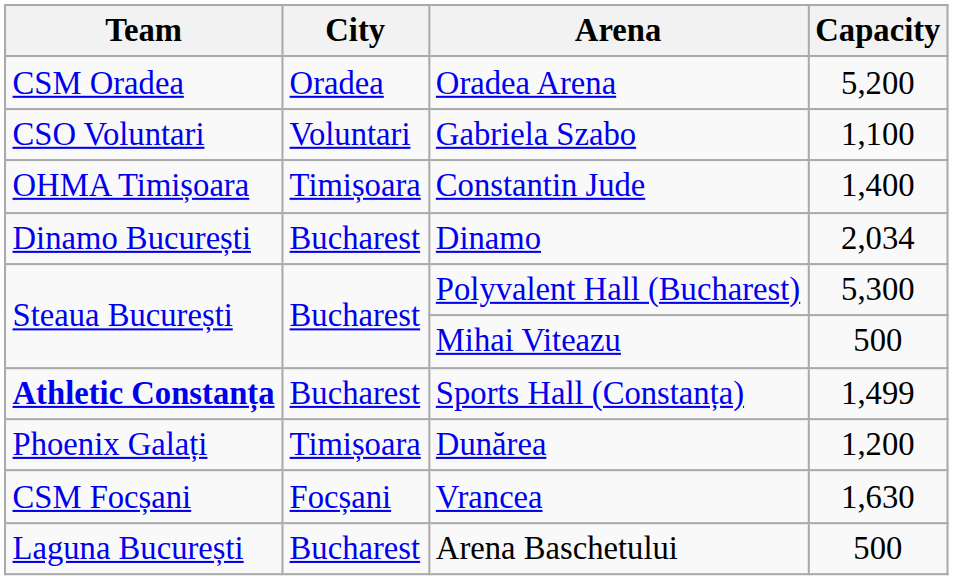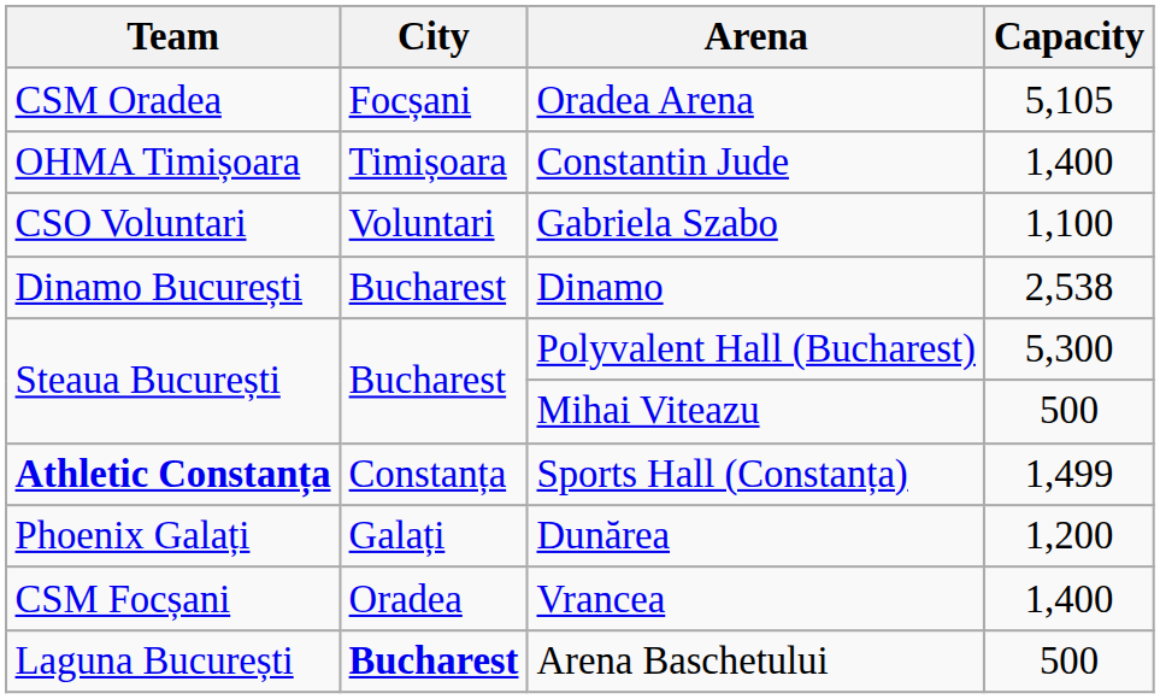 <table class="wikitable sortable">
 <tr>
 <th>Team</th>
 <th>City</th>
 <th>Arena</th>
 <th>Capacity</th>
 </tr>
 <tr>
 <td><a href='#'>CSM Oradea</a></td>
-<td><a href='#'>Oradea</a></td>
+<td><a href='#'>Focșani</a></td>
 <td><a href='#'>Oradea Arena</a></td>
-<td align="center">5,200</td>
+<td align="center">5,105</td>
+</tr>
+<tr>
+<td><a href='#'>OHMA Timișoara</a></td>
+<td><a href='#'>Timișoara</a></td>
+<td><a href='#'>Constantin Jude</a></td>
+<td align="center">1,400</td>
 </tr>
 <tr>
 <td><a href='#'>CSO Voluntari</a></td>
 <td><a href='#'>Voluntari</a></td>
 <td><a href='#'>Gabriela Szabo</a></td>
 <td align="center">1,100</td>
 </tr>
 <tr>
-<td><a href='#'>OHMA Timișoara</a></td>
-<td><a href='#'>Timișoara</a></td>
-<td><a href='#'>Constantin Jude</a></td>
-<td align="center">1,400</td>
-</tr>
-<tr>
 <td><a href='#'>Dinamo București</a></td>
 <td><a href='#'>Bucharest</a></td>
 <td><a href='#'>Dinamo</a></td>
-<td align="center">2,034</td>
+<td align="center">2,538</td>
 </tr>
 <tr>
 <td rowspan="2"><a href='#'>Steaua București</a></td>
 <td rowspan="2"><a href='#'>Bucharest</a></td>
 <td><a href='#'>Polyvalent Hall (Bucharest)</a></td>
 <td align="center">5,300</td>
 </tr>
 <tr>
 <td><a href='#'>Mihai Viteazu</a></td>
 <td align="center">500</td>
 </tr>
 <tr>
 <td><strong><a href='#'>Athletic Constanța</a></strong></td>
-<td><a href='#'>Bucharest</a></td>
+<td><a href='#'>Constanța</a></td>
 <td><a href='#'>Sports Hall (Constanța)</a></td>
 <td align="center">1,499</td>
 </tr>
 <tr>
 <td><a href='#'>Phoenix Galați</a></td>
-<td><a href='#'>Timișoara</a></td>
+<td><a href='#'>Galați</a></td>
 <td><a href='#'>Dunărea</a></td>
 <td align="center">1,200</td>
 </tr>
 <tr>
 <td><a href='#'>CSM Focșani</a></td>
-<td><a href='#'>Focșani</a></td>
+<td><a href='#'>Oradea</a></td>
 <td><a href='#'>Vrancea</a></td>
-<td align="center">1,630</td>
+<td align="center">1,400</td>
 </tr>
 <tr>
 <td><a href='#'>Laguna București</a></td>
-<td><a href='#'>Bucharest</a></td>
+<td><strong><a href='#'>Bucharest</a></strong></td>
 <td>Arena Baschetului</td>
 <td align="center">500</td>
 </tr>
 </table>
